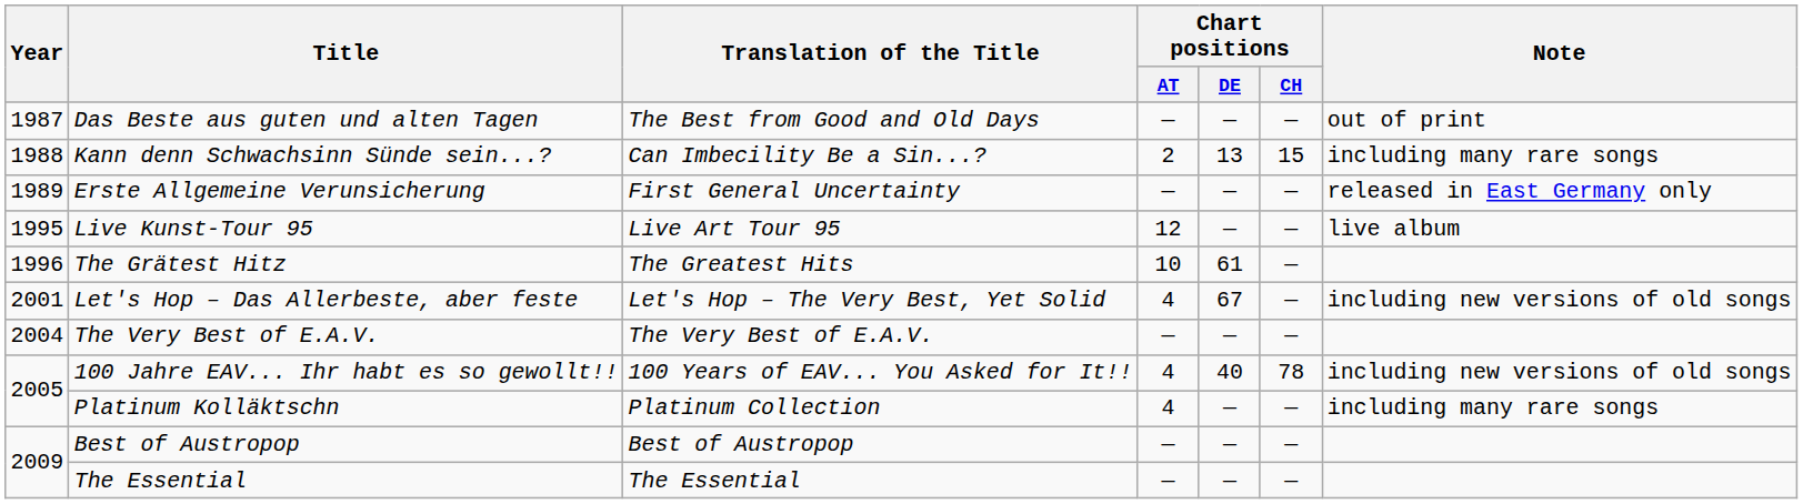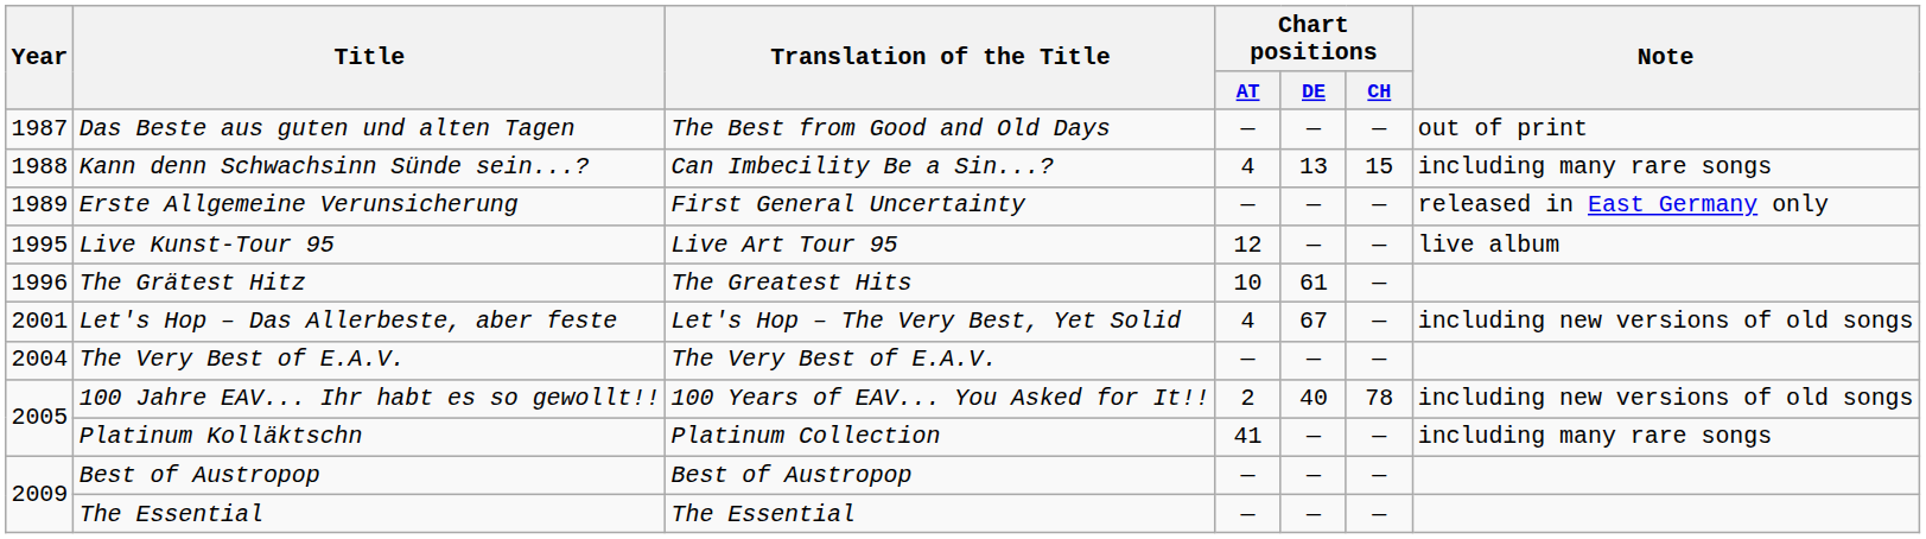 <table class="wikitable">
 <tr>
 <th align="center" rowspan="2">Year</th>
 <th align="center" rowspan="2">Title</th>
 <th align="center" rowspan="2">Translation of the Title</th>
 <th align="center" colspan="3">Chart positions</th>
 <th align="center" rowspan="2">Note</th>
 </tr>
 <tr>
 <th width="30"><small><a href='#'>AT</a></small></th>
 <th width="30"><small><a href='#'>DE</a></small></th>
 <th width="30"><small><a href='#'>CH</a></small></th>
 </tr>
 <tr>
 <td align="center">1987</td>
 <td align="left"><em>Das Beste aus guten und alten Tagen</em></td>
 <td align="left"><em>The Best from Good and Old Days</em></td>
 <td align="center">—</td>
 <td align="center">—</td>
 <td align="center">—</td>
 <td align="left">out of print</td>
 </tr>
 <tr>
 <td align="center">1988</td>
 <td align="left"><em>Kann denn Schwachsinn Sünde sein...?</em></td>
 <td align="left"><em>Can Imbecility Be a Sin...?</em></td>
-<td align="center">2</td>
+<td align="center">4</td>
 <td align="center">13</td>
 <td align="center">15</td>
 <td align="left">including many rare songs</td>
 </tr>
 <tr>
 <td align="center">1989</td>
 <td align="left"><em>Erste Allgemeine Verunsicherung</em></td>
 <td align="left"><em>First General Uncertainty</em></td>
 <td align="center">—</td>
 <td align="center">—</td>
 <td align="center">—</td>
 <td align="left">released in <a href='#'>East Germany</a> only</td>
 </tr>
 <tr>
 <td align="center">1995</td>
 <td align="left"><em>Live Kunst-Tour 95</em></td>
 <td align="left"><em>Live Art Tour 95</em></td>
 <td align="center">12</td>
 <td align="center">—</td>
 <td align="center">—</td>
 <td align="left">live album</td>
 </tr>
 <tr>
 <td align="center">1996</td>
 <td align="left"><em>The Grätest Hitz</em></td>
 <td align="left"><em>The Greatest Hits</em></td>
 <td align="center">10</td>
 <td align="center">61</td>
 <td align="center">—</td>
 <td align="left"></td>
 </tr>
 <tr>
 <td align="center">2001</td>
 <td align="left"><em>Let's Hop – Das Allerbeste, aber feste</em></td>
 <td align="left"><em>Let's Hop – The Very Best, Yet Solid</em></td>
 <td align="center">4</td>
 <td align="center">67</td>
 <td align="center">—</td>
 <td align="left">including new versions of old songs</td>
 </tr>
 <tr>
 <td align="center">2004</td>
 <td align="left"><em>The Very Best of E.A.V.</em></td>
 <td align="left"><em>The Very Best of E.A.V.</em></td>
 <td align="center">—</td>
 <td align="center">—</td>
 <td align="center">—</td>
 <td align="left"></td>
 </tr>
 <tr>
 <td align="center" rowspan="2">2005</td>
 <td align="left"><em>100 Jahre EAV... Ihr habt es so gewollt!!</em></td>
 <td align="left"><em>100 Years of EAV... You Asked for It!!</em></td>
-<td align="center">4</td>
+<td align="center">2</td>
 <td align="center">40</td>
 <td align="center">78</td>
 <td align="left">including new versions of old songs</td>
 </tr>
 <tr>
 <td align="left"><em>Platinum Kolläktschn</em></td>
 <td align="left"><em>Platinum Collection</em></td>
-<td align="center">4</td>
+<td align="center">41</td>
 <td align="center">—</td>
 <td align="center">—</td>
 <td align="left">including many rare songs</td>
 </tr>
 <tr>
 <td align="center" rowspan="2">2009</td>
 <td align="left"><em>Best of Austropop</em></td>
 <td align="left"><em>Best of Austropop</em></td>
 <td align="center">—</td>
 <td align="center">—</td>
 <td align="center">—</td>
 <td align="left"></td>
 </tr>
 <tr>
 <td align="left"><em>The Essential</em></td>
 <td align="left"><em>The Essential</em></td>
 <td align="center">—</td>
 <td align="center">—</td>
 <td align="center">—</td>
 <td align="left"></td>
 </tr>
 </table>
